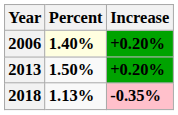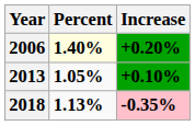 <table class="wikitable collapsible sortable">
 <tr>
 <th><strong>Year</strong></th>
 <th><strong>Percent</strong></th>
 <th><strong>Increase</strong></th>
 </tr>
 <tr>
 <th><strong>2006</strong></th>
 <td style="background: lightyellow;"><strong>1.40%</strong></td>
 <td style="background: #00A300"><strong>+0.20%</strong></td>
 </tr>
 <tr>
 <th><strong>2013</strong></th>
-<td><strong>1.50%</strong></td>
-<td style="background: #00A300"><strong>+0.20%</strong></td>
+<td><strong>1.05%</strong></td>
+<td style="background: #00A300"><strong>+0.10%</strong></td>
 </tr>
 <tr>
 <th><strong>2018</strong></th>
 <td><strong>1.13%</strong></td>
 <td style="background:  pink"><strong>-0.35%</strong></td>
 </tr>
 </table>
